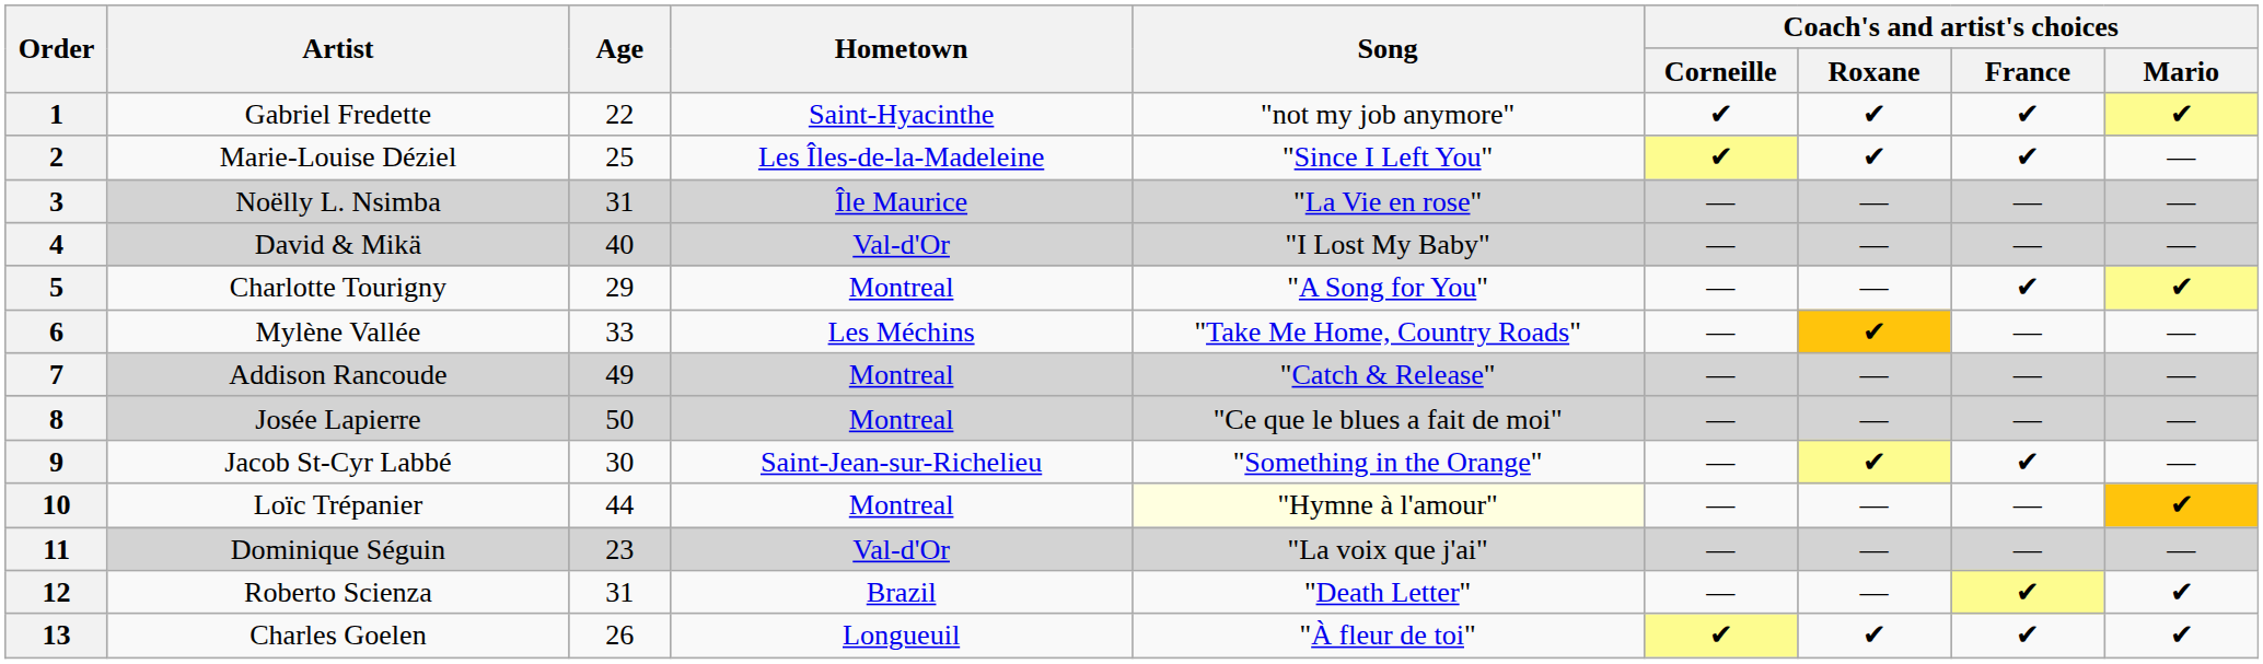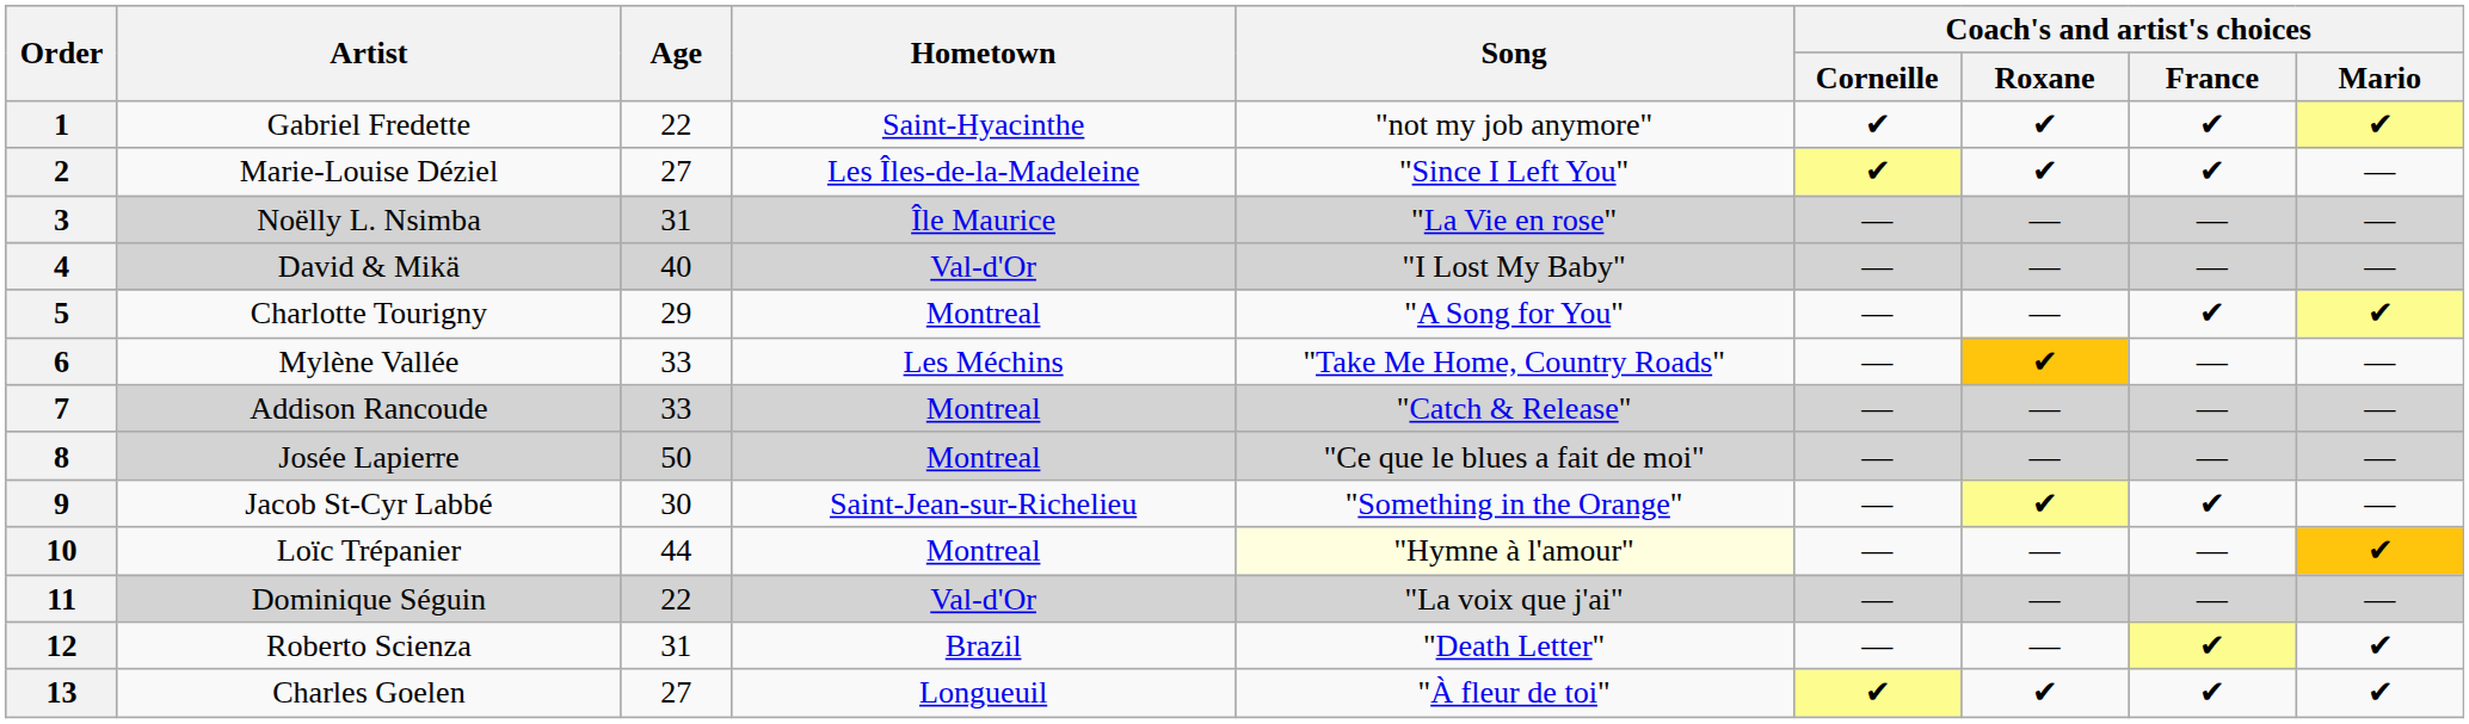 <table class="wikitable" style="text-align:center; line-height:17px; width:100%;">
 <tr>
 <th scope="col" rowspan="2" style="width:04%;">Order</th>
 <th scope="col" rowspan="2" style="width:18%;">Artist</th>
 <th scope="col" rowspan="2" style="width:04%;">Age</th>
 <th scope="col" rowspan="2" style="width:18%;">Hometown</th>
 <th scope="col" rowspan="2" style="width:20%;">Song</th>
 <th scope="col" colspan="4" style="width:24%;">Coach's and artist's choices</th>
 </tr>
 <tr>
 <th style="width:06%;">Corneille</th>
 <th style="width:06%;">Roxane</th>
 <th style="width:06%;">France</th>
 <th style="width:06%;">Mario</th>
 </tr>
 <tr>
 <th>1</th>
 <td>Gabriel Fredette</td>
 <td>22</td>
 <td><a href='#'>Saint-Hyacinthe</a></td>
 <td>"not my job anymore"</td>
 <td>✔</td>
 <td>✔</td>
 <td>✔</td>
 <td style="background:#fdfc8f;">✔</td>
 </tr>
 <tr>
 <th>2</th>
 <td>Marie-Louise Déziel</td>
-<td>25</td>
+<td>27</td>
 <td><a href='#'>Les Îles-de-la-Madeleine</a></td>
 <td>"<a href='#'>Since I Left You</a>"</td>
 <td style="background:#fdfc8f;">✔</td>
 <td>✔</td>
 <td>✔</td>
 <td>—</td>
 </tr>
 <tr bgcolor=lightgrey>
 <th>3</th>
 <td>Noëlly L. Nsimba</td>
 <td>31</td>
 <td><a href='#'>Île Maurice</a></td>
 <td>"<a href='#'>La Vie en rose</a>"</td>
 <td>—</td>
 <td>—</td>
 <td>—</td>
 <td>—</td>
 </tr>
 <tr bgcolor=lightgrey>
 <th>4</th>
 <td>David & Mikä</td>
 <td> 40</td>
 <td><a href='#'>Val-d'Or</a></td>
 <td>"I Lost My Baby"</td>
 <td>—</td>
 <td>—</td>
 <td>—</td>
 <td>—</td>
 </tr>
 <tr>
 <th>5</th>
 <td>Charlotte Tourigny</td>
 <td>29</td>
 <td><a href='#'>Montreal</a></td>
 <td>"<a href='#'>A Song for You</a>"</td>
 <td>—</td>
 <td>—</td>
 <td>✔</td>
 <td style="background:#fdfc8f;">✔</td>
 </tr>
 <tr>
 <th>6</th>
 <td>Mylène Vallée</td>
 <td>33</td>
 <td><a href='#'>Les Méchins</a></td>
 <td>"<a href='#'>Take Me Home, Country Roads</a>"</td>
 <td>—</td>
 <td style="background:#FFC40C">✔</td>
 <td>—</td>
 <td>—</td>
 </tr>
 <tr bgcolor=lightgrey>
 <th>7</th>
 <td>Addison Rancoude</td>
-<td>49</td>
+<td>33</td>
 <td><a href='#'>Montreal</a></td>
 <td>"<a href='#'>Catch & Release</a>"</td>
 <td>—</td>
 <td>—</td>
 <td>—</td>
 <td>—</td>
 </tr>
 <tr bgcolor=lightgrey>
 <th>8</th>
 <td>Josée Lapierre</td>
 <td>50</td>
 <td><a href='#'>Montreal</a></td>
 <td>"Ce que le blues a fait de moi"</td>
 <td>—</td>
 <td>—</td>
 <td>—</td>
 <td>—</td>
 </tr>
 <tr>
 <th>9</th>
 <td>Jacob St-Cyr Labbé</td>
 <td>30</td>
 <td><a href='#'>Saint-Jean-sur-Richelieu</a></td>
 <td>"<a href='#'>Something in the Orange</a>"</td>
 <td>—</td>
 <td style="background:#fdfc8f;">✔</td>
 <td>✔</td>
 <td>—</td>
 </tr>
 <tr>
 <th>10</th>
 <td>Loïc Trépanier</td>
 <td>44</td>
 <td><a href='#'>Montreal</a></td>
 <td style="background: lightyellow;">"Hymne à l'amour"</td>
 <td>—</td>
 <td>—</td>
 <td>—</td>
 <td style="background:#FFC40C">✔</td>
 </tr>
 <tr bgcolor=lightgrey>
 <th>11</th>
 <td>Dominique Séguin</td>
-<td>23</td>
+<td>22</td>
 <td><a href='#'>Val-d'Or</a></td>
 <td>"La voix que j'ai"</td>
 <td>—</td>
 <td>—</td>
 <td>—</td>
 <td>—</td>
 </tr>
 <tr>
 <th>12</th>
 <td>Roberto Scienza</td>
 <td>31</td>
 <td><a href='#'>Brazil</a></td>
 <td>"<a href='#'>Death Letter</a>"</td>
 <td>—</td>
 <td>—</td>
 <td style="background:#fdfc8f;">✔</td>
 <td>✔</td>
 </tr>
 <tr>
 <th>13</th>
 <td>Charles Goelen</td>
-<td>26</td>
+<td>27</td>
 <td><a href='#'>Longueuil</a></td>
 <td>"<a href='#'>À fleur de toi</a>"</td>
 <td style="background:#fdfc8f;">✔</td>
 <td>✔</td>
 <td>✔</td>
 <td>✔</td>
 </tr>
 </table>
